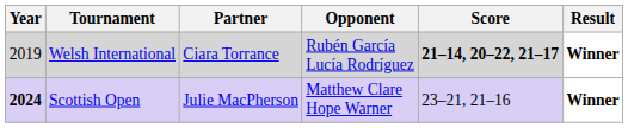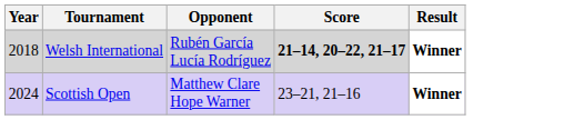 <table class="sortable wikitable" style="font-size: 90%;">
 <tr>
 <th>Year</th>
 <th>Tournament</th>
-<th>Partner</th>
 <th>Opponent</th>
 <th>Score</th>
 <th>Result</th>
 </tr>
 <tr style="background:#D5D5D5">
-<td align="center">2019</td>
+<td align="center">2018</td>
 <td align="left"><a href='#'>Welsh International</a></td>
-<td align="left"> <a href='#'>Ciara Torrance</a></td>
 <td align="left"> <a href='#'>Rubén García</a><br> <a href='#'>Lucía Rodríguez</a></td>
 <td align="left"><strong>21–14, 20–22, 21–17</strong></td>
 <td style="text-align:left; background:white"> <strong>Winner</strong></td>
 </tr>
 <tr style="background:#D8CEF6">
-<td align="center"><strong>2024</strong></td>
+<td align="center">2024</td>
 <td align="left"><a href='#'>Scottish Open</a></td>
-<td align="left"> <a href='#'>Julie MacPherson</a></td>
 <td align="left"> <a href='#'>Matthew Clare</a><br> <a href='#'>Hope Warner</a></td>
 <td align="left">23–21, 21–16</td>
 <td style="text-align:left; background:white"> <strong>Winner</strong></td>
 </tr>
 </table>
